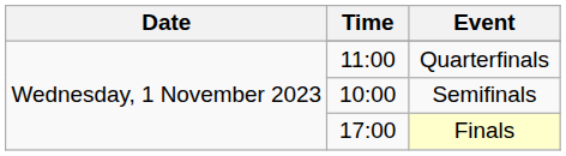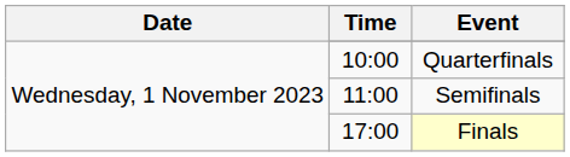 <table class = "wikitable" style="text-align:center;">
 <tr>
 <th width=220>Date</th>
 <th width=50>Time</th>
 <th width=100>Event</th>
 </tr>
 <tr>
 <td rowspan=5>Wednesday, 1 November 2023</td>
 </tr>
 <tr>
-<td>11:00</td>
+<td>10:00</td>
 <td>Quarterfinals</td>
 </tr>
 <tr>
-<td>10:00</td>
+<td>11:00</td>
 <td>Semifinals</td>
 </tr>
 <tr>
 <td>17:00</td>
 <td bgcolor=ffffcc>Finals</td>
 </tr>
 </table>
